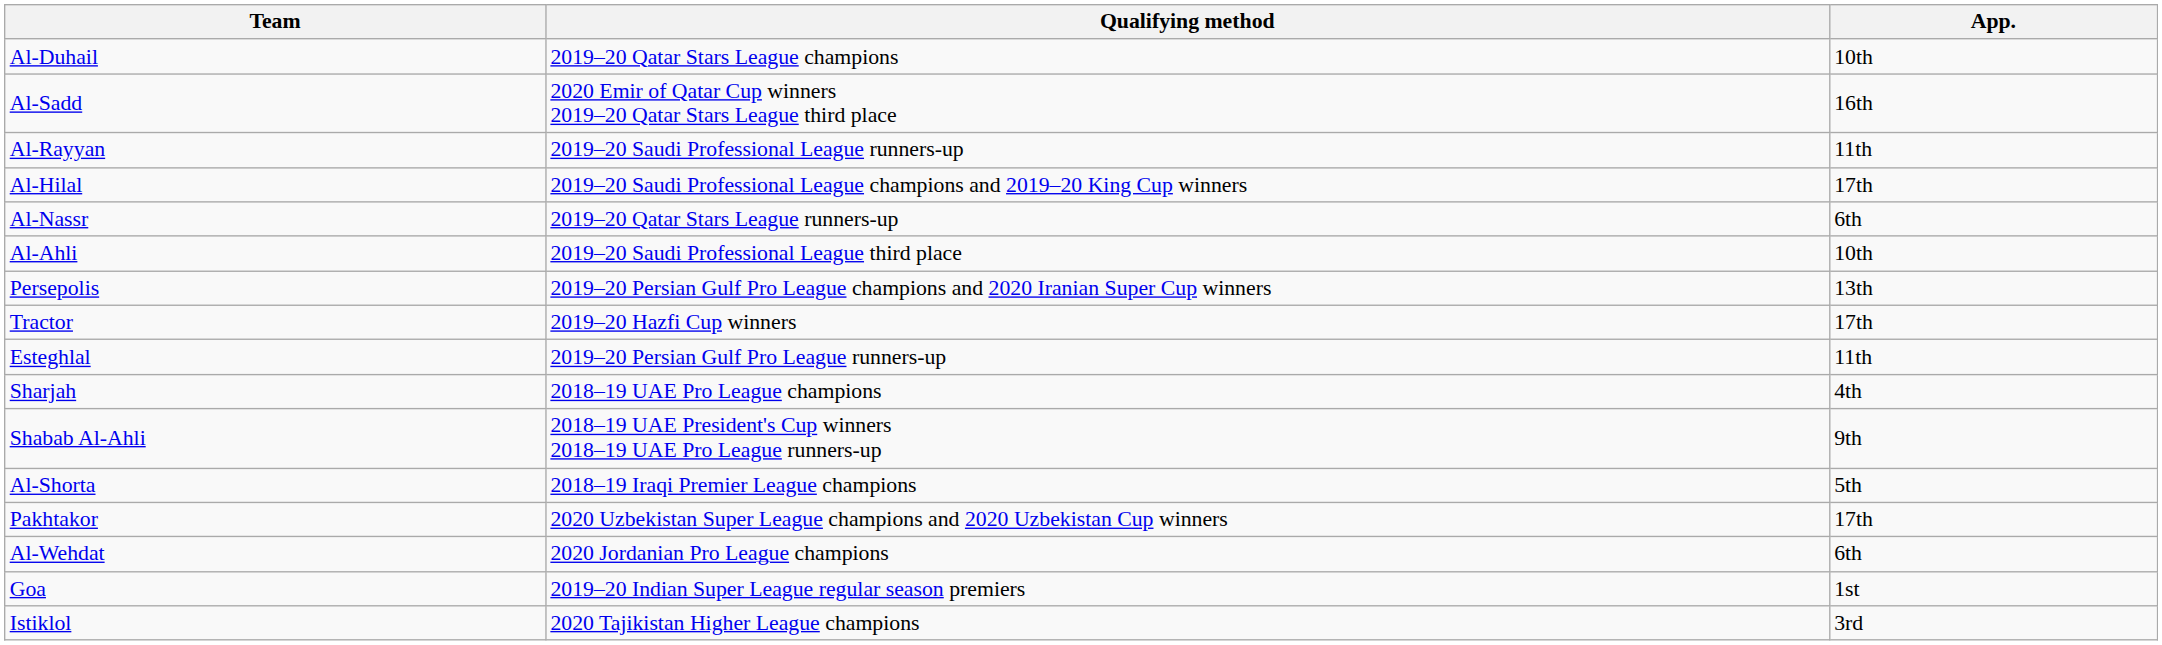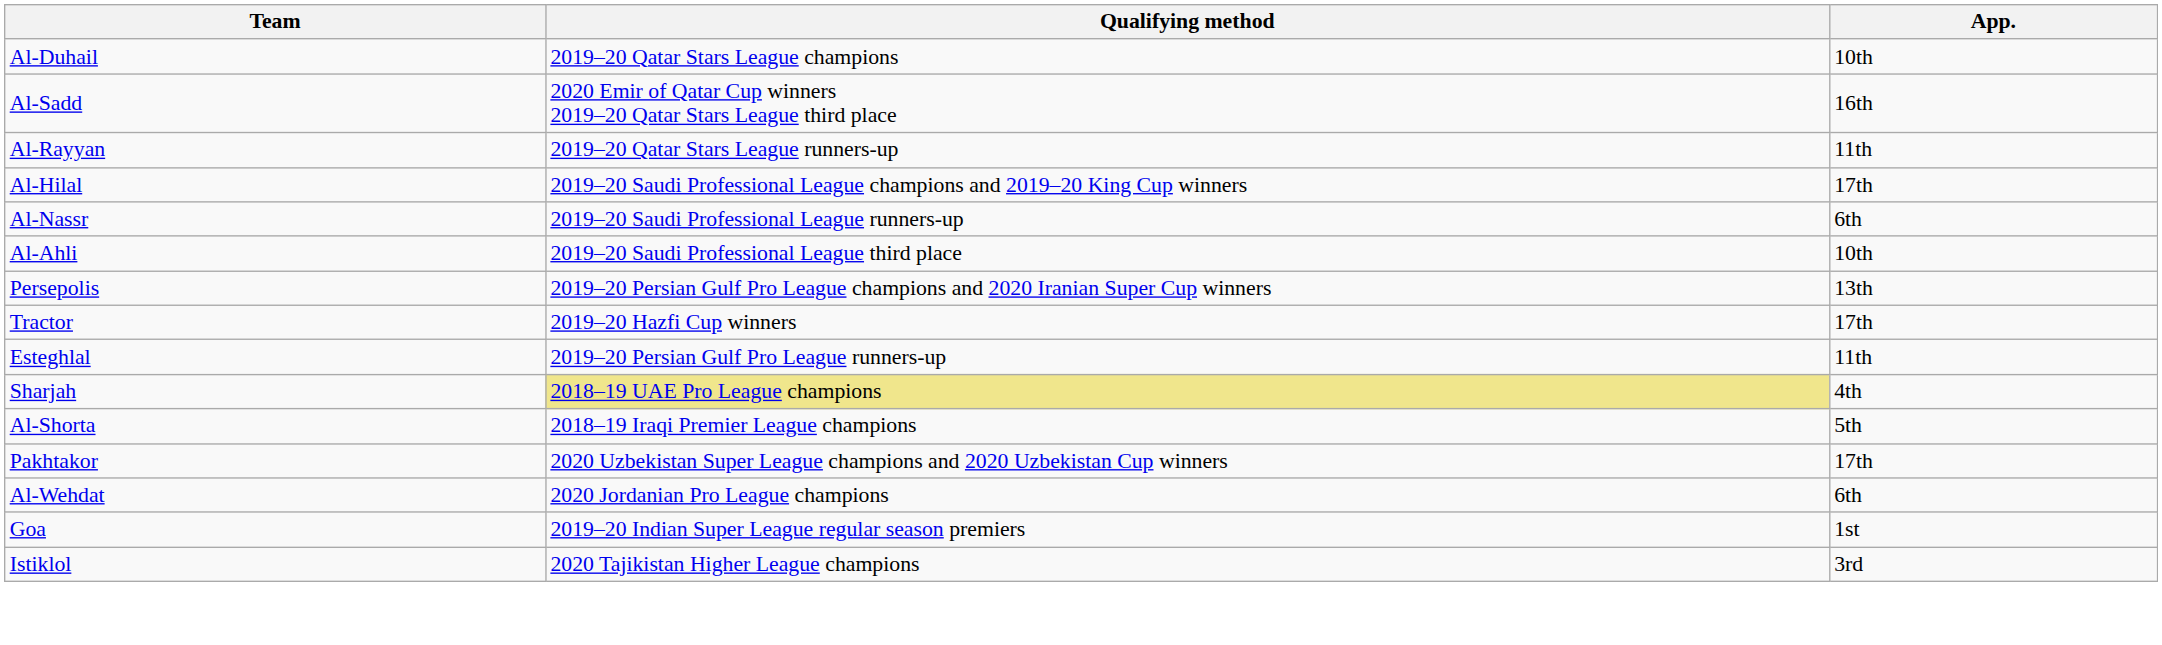 <table class="wikitable" style="table-layout:fixed;width:100%;">
 <tr>
 <th width=25%>Team</th>
 <th width=60%>Qualifying method</th>
 <th width=15%>App. </th>
 </tr>
 <tr>
 <td> <a href='#'>Al-Duhail</a></td>
 <td><a href='#'>2019–20 Qatar Stars League</a> champions</td>
 <td>10th </td>
 </tr>
 <tr>
 <td> <a href='#'>Al-Sadd</a></td>
 <td><a href='#'>2020 Emir of Qatar Cup</a> winners<br><a href='#'>2019–20 Qatar Stars League</a> third place</td>
 <td>16th </td>
 </tr>
 <tr>
 <td> <a href='#'>Al-Rayyan</a></td>
-<td><a href='#'>2019–20 Saudi Professional League</a> runners-up</td>
+<td><a href='#'>2019–20 Qatar Stars League</a> runners-up</td>
 <td>11th </td>
 </tr>
 <tr>
 <td> <a href='#'>Al-Hilal</a></td>
 <td><a href='#'>2019–20 Saudi Professional League</a> champions and <a href='#'>2019–20 King Cup</a> winners</td>
 <td>17th </td>
 </tr>
 <tr>
 <td> <a href='#'>Al-Nassr</a></td>
-<td><a href='#'>2019–20 Qatar Stars League</a> runners-up</td>
+<td><a href='#'>2019–20 Saudi Professional League</a> runners-up</td>
 <td>6th </td>
 </tr>
 <tr>
 <td> <a href='#'>Al-Ahli</a></td>
 <td><a href='#'>2019–20 Saudi Professional League</a> third place</td>
 <td>10th </td>
 </tr>
 <tr>
 <td> <a href='#'>Persepolis</a></td>
 <td><a href='#'>2019–20 Persian Gulf Pro League</a> champions and <a href='#'>2020 Iranian Super Cup</a> winners</td>
 <td>13th </td>
 </tr>
 <tr>
 <td> <a href='#'>Tractor</a></td>
 <td><a href='#'>2019–20 Hazfi Cup</a> winners</td>
 <td>17th </td>
 </tr>
 <tr>
 <td> <a href='#'>Esteghlal</a></td>
 <td><a href='#'>2019–20 Persian Gulf Pro League</a> runners-up</td>
 <td>11th </td>
 </tr>
 <tr>
 <td> <a href='#'>Sharjah</a></td>
-<td><a href='#'>2018–19 UAE Pro League</a> champions</td>
+<td style="background: khaki;"><a href='#'>2018–19 UAE Pro League</a> champions</td>
 <td>4th </td>
-</tr>
-<tr>
-<td> <a href='#'>Shabab Al-Ahli</a></td>
-<td><a href='#'>2018–19 UAE President's Cup</a> winners<br><a href='#'>2018–19 UAE Pro League</a> runners-up</td>
-<td>9th </td>
 </tr>
 <tr>
 <td> <a href='#'>Al-Shorta</a></td>
 <td><a href='#'>2018–19 Iraqi Premier League</a> champions</td>
 <td>5th </td>
 </tr>
 <tr>
 <td> <a href='#'>Pakhtakor</a></td>
 <td><a href='#'>2020 Uzbekistan Super League</a> champions and <a href='#'>2020 Uzbekistan Cup</a> winners</td>
 <td>17th </td>
 </tr>
 <tr>
 <td> <a href='#'>Al-Wehdat</a></td>
 <td><a href='#'>2020 Jordanian Pro League</a> champions</td>
 <td>6th </td>
 </tr>
 <tr>
 <td> <a href='#'>Goa</a></td>
 <td><a href='#'>2019–20 Indian Super League regular season</a> premiers</td>
 <td>1st</td>
 </tr>
 <tr>
 <td> <a href='#'>Istiklol</a></td>
 <td><a href='#'>2020 Tajikistan Higher League</a> champions</td>
 <td>3rd </td>
 </tr>
 </table>
